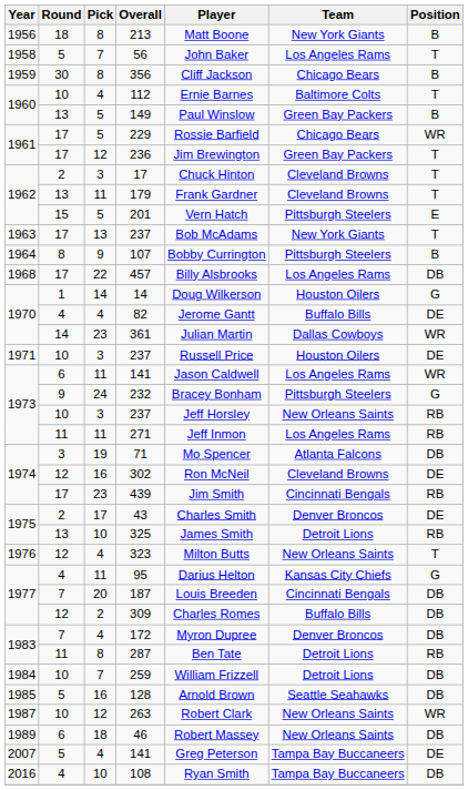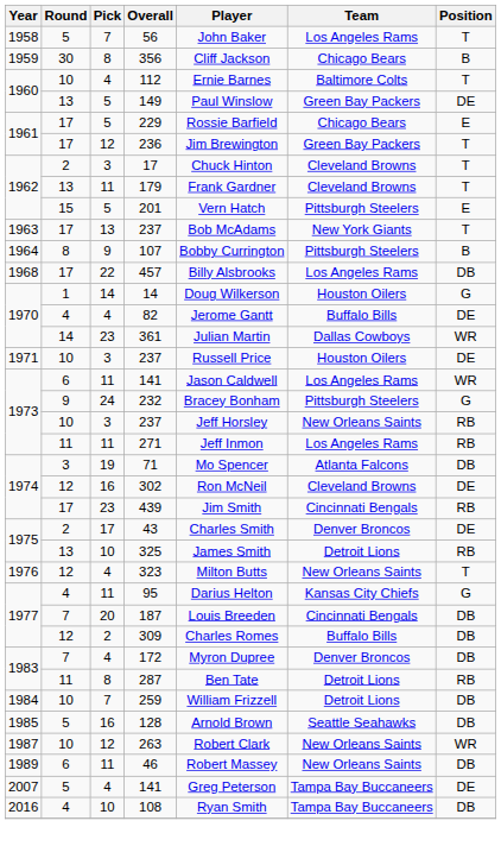 <table class="wikitable sortable" style="text-align: center;">
 <tr>
 <th>Year</th>
 <th>Round</th>
 <th>Pick</th>
 <th>Overall</th>
 <th>Player</th>
 <th>Team</th>
 <th>Position</th>
-</tr>
-<tr>
-<td>1956</td>
-<td>18</td>
-<td>8</td>
-<td>213</td>
-<td><a href='#'>Matt Boone</a></td>
-<td><a href='#'>New York Giants</a></td>
-<td>B</td>
 </tr>
 <tr>
 <td>1958</td>
 <td>5</td>
 <td>7</td>
 <td>56</td>
 <td><a href='#'>John Baker</a></td>
 <td><a href='#'>Los Angeles Rams</a></td>
 <td>T</td>
 </tr>
 <tr>
 <td>1959</td>
 <td>30</td>
 <td>8</td>
 <td>356</td>
 <td><a href='#'>Cliff Jackson</a></td>
 <td><a href='#'>Chicago Bears</a></td>
 <td>B</td>
 </tr>
 <tr>
 <td rowspan="2">1960</td>
 <td>10</td>
 <td>4</td>
 <td>112</td>
 <td><a href='#'>Ernie Barnes</a></td>
 <td><a href='#'>Baltimore Colts</a></td>
 <td>T</td>
 </tr>
 <tr>
 <td>13</td>
 <td>5</td>
 <td>149</td>
 <td><a href='#'>Paul Winslow</a></td>
 <td><a href='#'>Green Bay Packers</a></td>
-<td>B</td>
+<td>DE</td>
 </tr>
 <tr>
 <td rowspan="2">1961</td>
 <td>17</td>
 <td>5</td>
 <td>229</td>
 <td><a href='#'>Rossie Barfield</a></td>
 <td><a href='#'>Chicago Bears</a></td>
-<td>WR</td>
+<td>E</td>
 </tr>
 <tr>
 <td>17</td>
 <td>12</td>
 <td>236</td>
 <td><a href='#'>Jim Brewington</a></td>
 <td><a href='#'>Green Bay Packers</a></td>
 <td>T</td>
 </tr>
 <tr>
 <td rowspan="3">1962</td>
 <td>2</td>
 <td>3</td>
 <td>17</td>
 <td><a href='#'>Chuck Hinton</a></td>
 <td><a href='#'>Cleveland Browns</a></td>
 <td>T</td>
 </tr>
 <tr>
 <td>13</td>
 <td>11</td>
 <td>179</td>
 <td><a href='#'>Frank Gardner</a></td>
 <td><a href='#'>Cleveland Browns</a></td>
 <td>T</td>
 </tr>
 <tr>
 <td>15</td>
 <td>5</td>
 <td>201</td>
 <td><a href='#'>Vern Hatch</a></td>
 <td><a href='#'>Pittsburgh Steelers</a></td>
 <td>E</td>
 </tr>
 <tr>
 <td>1963</td>
 <td>17</td>
 <td>13</td>
 <td>237</td>
 <td><a href='#'>Bob McAdams</a></td>
 <td><a href='#'>New York Giants</a></td>
 <td>T</td>
 </tr>
 <tr>
 <td>1964</td>
 <td>8</td>
 <td>9</td>
 <td>107</td>
 <td><a href='#'>Bobby Currington</a></td>
 <td><a href='#'>Pittsburgh Steelers</a></td>
 <td>B</td>
 </tr>
 <tr>
 <td>1968</td>
 <td>17</td>
 <td>22</td>
 <td>457</td>
 <td><a href='#'>Billy Alsbrooks</a></td>
 <td><a href='#'>Los Angeles Rams</a></td>
 <td>DB</td>
 </tr>
 <tr>
 <td rowspan="3">1970</td>
 <td>1</td>
 <td>14</td>
 <td>14</td>
 <td><a href='#'>Doug Wilkerson</a></td>
 <td><a href='#'>Houston Oilers</a></td>
 <td>G</td>
 </tr>
 <tr>
 <td>4</td>
 <td>4</td>
 <td>82</td>
 <td><a href='#'>Jerome Gantt</a></td>
 <td><a href='#'>Buffalo Bills</a></td>
 <td>DE</td>
 </tr>
 <tr>
 <td>14</td>
 <td>23</td>
 <td>361</td>
 <td><a href='#'>Julian Martin</a></td>
 <td><a href='#'>Dallas Cowboys</a></td>
 <td>WR</td>
 </tr>
 <tr>
 <td>1971</td>
 <td>10</td>
 <td>3</td>
 <td>237</td>
 <td><a href='#'>Russell Price</a></td>
 <td><a href='#'>Houston Oilers</a></td>
 <td>DE</td>
 </tr>
 <tr>
 <td rowspan="4">1973</td>
 <td>6</td>
 <td>11</td>
 <td>141</td>
 <td><a href='#'>Jason Caldwell</a></td>
 <td><a href='#'>Los Angeles Rams</a></td>
 <td>WR</td>
 </tr>
 <tr>
 <td>9</td>
 <td>24</td>
 <td>232</td>
 <td><a href='#'>Bracey Bonham</a></td>
 <td><a href='#'>Pittsburgh Steelers</a></td>
 <td>G</td>
 </tr>
 <tr>
 <td>10</td>
 <td>3</td>
 <td>237</td>
 <td><a href='#'>Jeff Horsley</a></td>
 <td><a href='#'>New Orleans Saints</a></td>
 <td>RB</td>
 </tr>
 <tr>
 <td>11</td>
 <td>11</td>
 <td>271</td>
 <td><a href='#'>Jeff Inmon</a></td>
 <td><a href='#'>Los Angeles Rams</a></td>
 <td>RB</td>
 </tr>
 <tr>
 <td rowspan="3">1974</td>
 <td>3</td>
 <td>19</td>
 <td>71</td>
 <td><a href='#'>Mo Spencer</a></td>
 <td><a href='#'>Atlanta Falcons</a></td>
 <td>DB</td>
 </tr>
 <tr>
 <td>12</td>
 <td>16</td>
 <td>302</td>
 <td><a href='#'>Ron McNeil</a></td>
 <td><a href='#'>Cleveland Browns</a></td>
 <td>DE</td>
 </tr>
 <tr>
 <td>17</td>
 <td>23</td>
 <td>439</td>
 <td><a href='#'>Jim Smith</a></td>
 <td><a href='#'>Cincinnati Bengals</a></td>
 <td>RB</td>
 </tr>
 <tr>
 <td rowspan="2">1975</td>
 <td>2</td>
 <td>17</td>
 <td>43</td>
 <td><a href='#'>Charles Smith</a></td>
 <td><a href='#'>Denver Broncos</a></td>
 <td>DE</td>
 </tr>
 <tr>
 <td>13</td>
 <td>10</td>
 <td>325</td>
 <td><a href='#'>James Smith</a></td>
 <td><a href='#'>Detroit Lions</a></td>
 <td>RB</td>
 </tr>
 <tr>
 <td>1976</td>
 <td>12</td>
 <td>4</td>
 <td>323</td>
 <td><a href='#'>Milton Butts</a></td>
 <td><a href='#'>New Orleans Saints</a></td>
 <td>T</td>
 </tr>
 <tr>
 <td rowspan="3">1977</td>
 <td>4</td>
 <td>11</td>
 <td>95</td>
 <td><a href='#'>Darius Helton</a></td>
 <td><a href='#'>Kansas City Chiefs</a></td>
 <td>G</td>
 </tr>
 <tr>
 <td>7</td>
 <td>20</td>
 <td>187</td>
 <td><a href='#'>Louis Breeden</a></td>
 <td><a href='#'>Cincinnati Bengals</a></td>
 <td>DB</td>
 </tr>
 <tr>
 <td>12</td>
 <td>2</td>
 <td>309</td>
 <td><a href='#'>Charles Romes</a></td>
 <td><a href='#'>Buffalo Bills</a></td>
 <td>DB</td>
 </tr>
 <tr>
 <td rowspan="2">1983</td>
 <td>7</td>
 <td>4</td>
 <td>172</td>
 <td><a href='#'>Myron Dupree</a></td>
 <td><a href='#'>Denver Broncos</a></td>
 <td>DB</td>
 </tr>
 <tr>
 <td>11</td>
 <td>8</td>
 <td>287</td>
 <td><a href='#'>Ben Tate</a></td>
 <td><a href='#'>Detroit Lions</a></td>
 <td>RB</td>
 </tr>
 <tr>
 <td>1984</td>
 <td>10</td>
 <td>7</td>
 <td>259</td>
 <td><a href='#'>William Frizzell</a></td>
 <td><a href='#'>Detroit Lions</a></td>
 <td>DB</td>
 </tr>
 <tr>
 <td>1985</td>
 <td>5</td>
 <td>16</td>
 <td>128</td>
 <td><a href='#'>Arnold Brown</a></td>
 <td><a href='#'>Seattle Seahawks</a></td>
 <td>DB</td>
 </tr>
 <tr>
 <td>1987</td>
 <td>10</td>
 <td>12</td>
 <td>263</td>
 <td><a href='#'>Robert Clark</a></td>
 <td><a href='#'>New Orleans Saints</a></td>
 <td>WR</td>
 </tr>
 <tr>
 <td>1989</td>
 <td>6</td>
-<td>18</td>
+<td>11</td>
 <td>46</td>
 <td><a href='#'>Robert Massey</a></td>
 <td><a href='#'>New Orleans Saints</a></td>
 <td>DB</td>
 </tr>
 <tr>
 <td>2007</td>
 <td>5</td>
 <td>4</td>
 <td>141</td>
 <td><a href='#'>Greg Peterson</a></td>
 <td><a href='#'>Tampa Bay Buccaneers</a></td>
 <td>DE</td>
 </tr>
 <tr>
 <td>2016</td>
 <td>4</td>
 <td>10</td>
 <td>108</td>
 <td><a href='#'>Ryan Smith</a></td>
 <td><a href='#'>Tampa Bay Buccaneers</a></td>
 <td>DB</td>
 </tr>
 <tr>
 </tr>
 </table>
